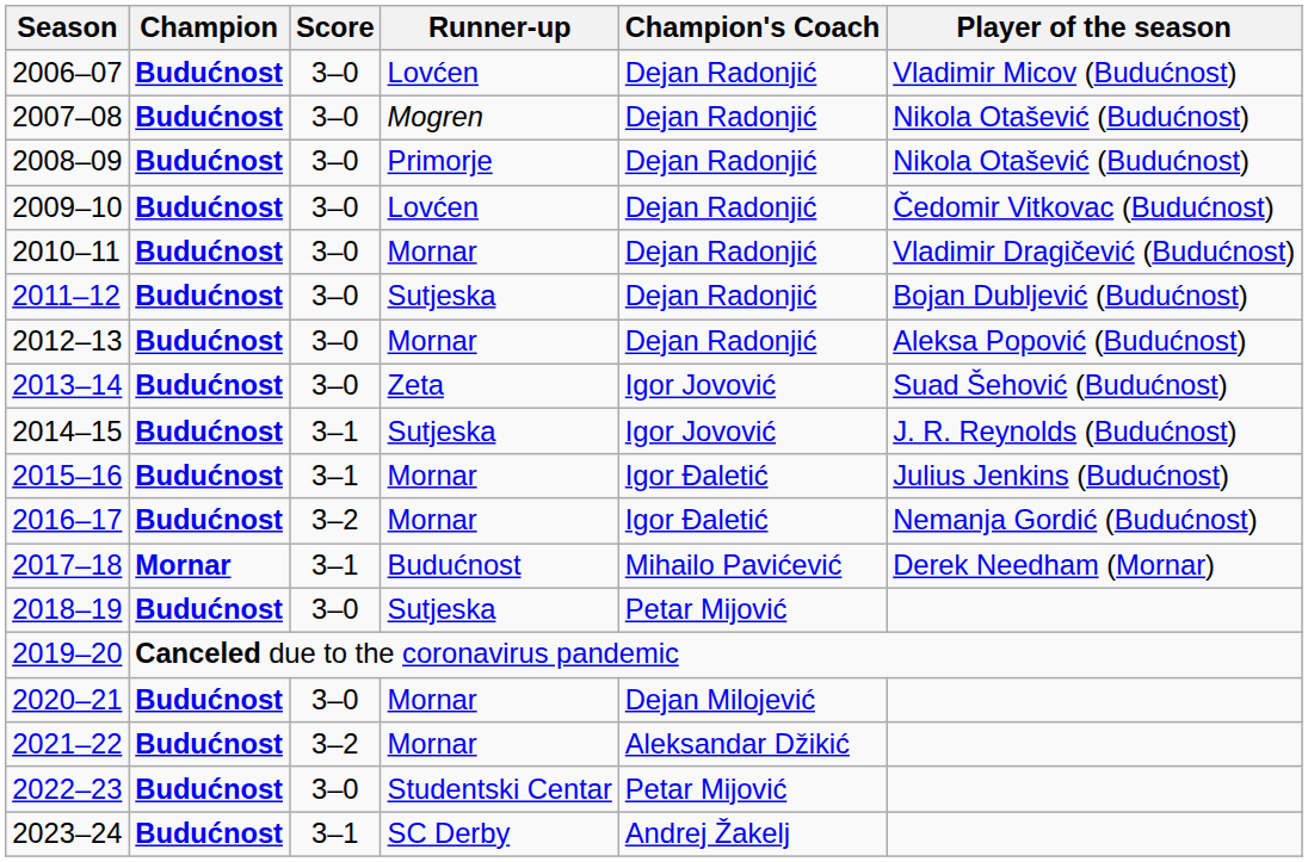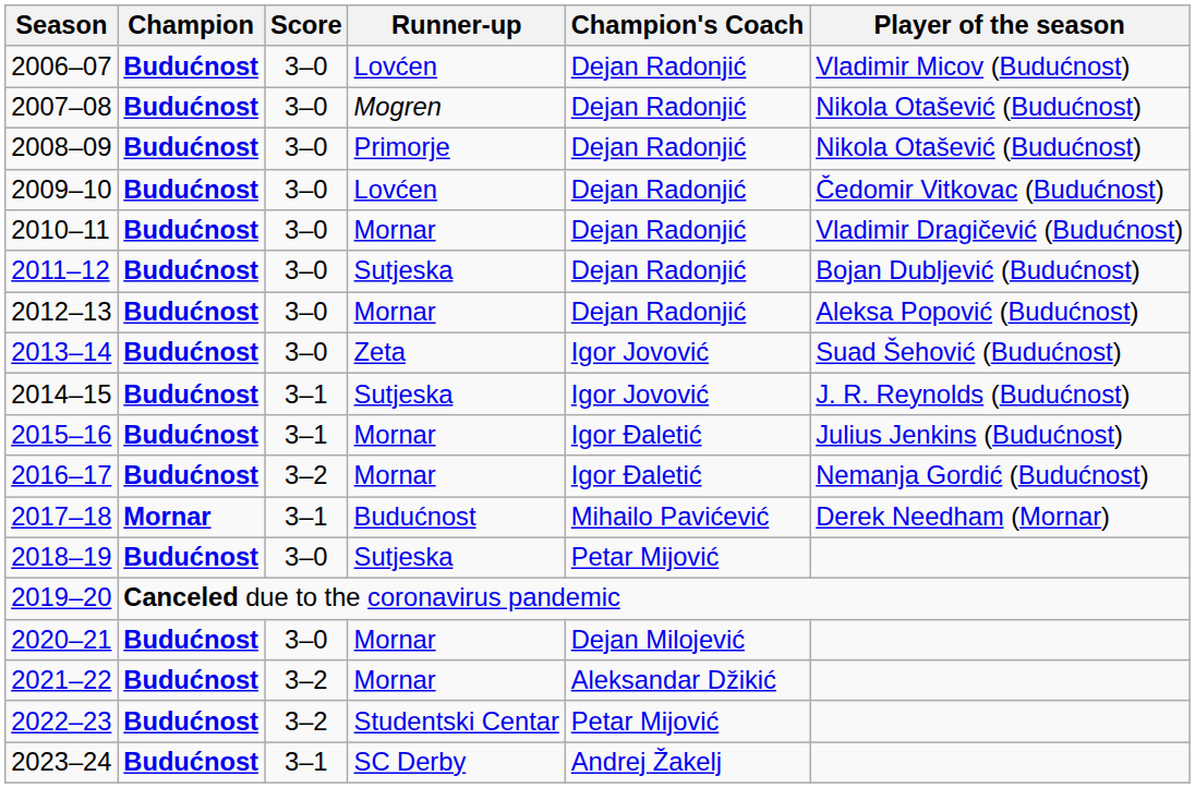 <table class="wikitable">
 <tr>
 <th>Season</th>
 <th>Champion</th>
 <th>Score</th>
 <th>Runner-up</th>
 <th>Champion's Coach</th>
 <th>Player of the season</th>
 </tr>
 <tr>
 <td>2006–07</td>
 <td><strong><a href='#'>Budućnost</a></strong></td>
 <td align="center">3–0</td>
 <td><a href='#'>Lovćen</a></td>
 <td> <a href='#'>Dejan Radonjić</a></td>
 <td> <a href='#'>Vladimir Micov</a> (<a href='#'>Budućnost</a>)</td>
 </tr>
 <tr>
 <td>2007–08</td>
 <td><strong><a href='#'>Budućnost</a></strong></td>
 <td align="center">3–0</td>
 <td><em>Mogren</em></td>
 <td> <a href='#'>Dejan Radonjić</a></td>
 <td> <a href='#'>Nikola Otašević</a> (<a href='#'>Budućnost</a>)</td>
 </tr>
 <tr>
 <td>2008–09</td>
 <td><strong><a href='#'>Budućnost</a></strong></td>
 <td align="center">3–0</td>
 <td><a href='#'>Primorje</a></td>
 <td> <a href='#'>Dejan Radonjić</a></td>
 <td> <a href='#'>Nikola Otašević</a> (<a href='#'>Budućnost</a>)</td>
 </tr>
 <tr>
 <td>2009–10</td>
 <td><strong><a href='#'>Budućnost</a></strong></td>
 <td align="center">3–0</td>
 <td><a href='#'>Lovćen</a></td>
 <td> <a href='#'>Dejan Radonjić</a></td>
 <td> <a href='#'>Čedomir Vitkovac</a> (<a href='#'>Budućnost</a>)</td>
 </tr>
 <tr>
 <td>2010–11</td>
 <td><strong><a href='#'>Budućnost</a></strong></td>
 <td align="center">3–0</td>
 <td><a href='#'>Mornar</a></td>
 <td> <a href='#'>Dejan Radonjić</a></td>
 <td> <a href='#'>Vladimir Dragičević</a> (<a href='#'>Budućnost</a>)</td>
 </tr>
 <tr>
 <td><a href='#'>2011–12</a></td>
 <td><strong><a href='#'>Budućnost</a></strong></td>
 <td align="center">3–0</td>
 <td><a href='#'>Sutjeska</a></td>
 <td> <a href='#'>Dejan Radonjić</a></td>
 <td> <a href='#'>Bojan Dubljević</a> (<a href='#'>Budućnost</a>)</td>
 </tr>
 <tr>
 <td>2012–13</td>
 <td><strong><a href='#'>Budućnost</a></strong></td>
 <td align="center">3–0</td>
 <td><a href='#'>Mornar</a></td>
 <td> <a href='#'>Dejan Radonjić</a></td>
 <td> <a href='#'>Aleksa Popović</a> (<a href='#'>Budućnost</a>)</td>
 </tr>
 <tr>
 <td><a href='#'>2013–14</a></td>
 <td><strong><a href='#'>Budućnost</a></strong></td>
 <td align="center">3–0</td>
 <td><a href='#'>Zeta</a></td>
 <td> <a href='#'>Igor Jovović</a></td>
 <td> <a href='#'>Suad Šehović</a> (<a href='#'>Budućnost</a>)</td>
 </tr>
 <tr>
 <td>2014–15</td>
 <td><strong><a href='#'>Budućnost</a></strong></td>
 <td align="center">3–1</td>
 <td><a href='#'>Sutjeska</a></td>
 <td> <a href='#'>Igor Jovović</a></td>
 <td> <a href='#'>J. R. Reynolds</a> (<a href='#'>Budućnost</a>)</td>
 </tr>
 <tr>
 <td><a href='#'>2015–16</a></td>
 <td><strong><a href='#'>Budućnost</a></strong></td>
 <td align="center">3–1</td>
 <td><a href='#'>Mornar</a></td>
 <td> <a href='#'>Igor Đaletić</a></td>
 <td> <a href='#'>Julius Jenkins</a> (<a href='#'>Budućnost</a>)</td>
 </tr>
 <tr>
 <td><a href='#'>2016–17</a></td>
 <td><strong><a href='#'>Budućnost</a></strong></td>
 <td align="center">3–2</td>
 <td><a href='#'>Mornar</a></td>
 <td> <a href='#'>Igor Đaletić</a></td>
 <td> <a href='#'>Nemanja Gordić</a> (<a href='#'>Budućnost</a>)</td>
 </tr>
 <tr>
 <td><a href='#'>2017–18</a></td>
 <td><strong><a href='#'>Mornar</a></strong></td>
 <td align="center">3–1</td>
 <td><a href='#'>Budućnost</a></td>
 <td> <a href='#'>Mihailo Pavićević</a></td>
 <td> <a href='#'>Derek Needham</a> (<a href='#'>Mornar</a>)</td>
 </tr>
 <tr>
 <td><a href='#'>2018–19</a></td>
 <td><strong><a href='#'>Budućnost</a></strong></td>
 <td align="center">3–0</td>
 <td><a href='#'>Sutjeska</a></td>
 <td> <a href='#'>Petar Mijović</a></td>
 <td></td>
 </tr>
 <tr>
 <td><a href='#'>2019–20</a></td>
 <td colspan=5><strong>Canceled</strong> due to the <a href='#'>coronavirus pandemic</a></td>
 </tr>
 <tr>
 <td><a href='#'>2020–21</a></td>
 <td><strong><a href='#'>Budućnost</a></strong></td>
 <td align="center">3–0</td>
 <td><a href='#'>Mornar</a></td>
 <td> <a href='#'>Dejan Milojević</a></td>
 <td></td>
 </tr>
 <tr>
 <td><a href='#'>2021–22</a></td>
 <td><strong><a href='#'>Budućnost</a></strong></td>
 <td align="center">3–2</td>
 <td><a href='#'>Mornar</a></td>
 <td> <a href='#'>Aleksandar Džikić</a></td>
 <td></td>
 </tr>
 <tr>
 <td><a href='#'>2022–23</a></td>
 <td><strong><a href='#'>Budućnost</a></strong></td>
-<td align="center">3–0</td>
+<td align="center">3–2</td>
 <td><a href='#'>Studentski Centar</a></td>
 <td> <a href='#'>Petar Mijović</a></td>
 <td></td>
 </tr>
 <tr>
 <td>2023–24</td>
 <td><strong><a href='#'>Budućnost</a></strong></td>
 <td align="center">3–1</td>
 <td><a href='#'>SC Derby</a></td>
 <td> <a href='#'>Andrej Žakelj</a></td>
 <td></td>
 </tr>
 </table>
